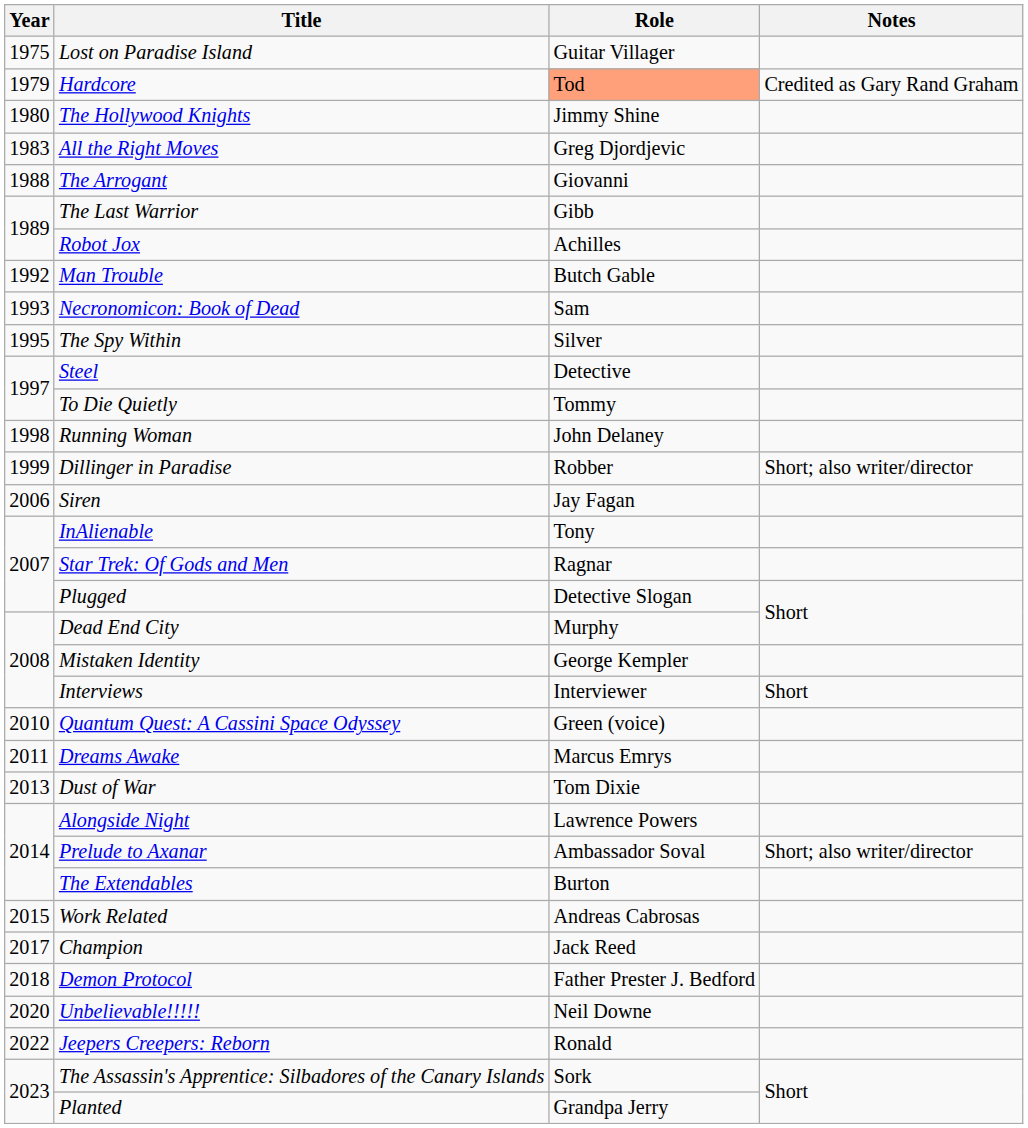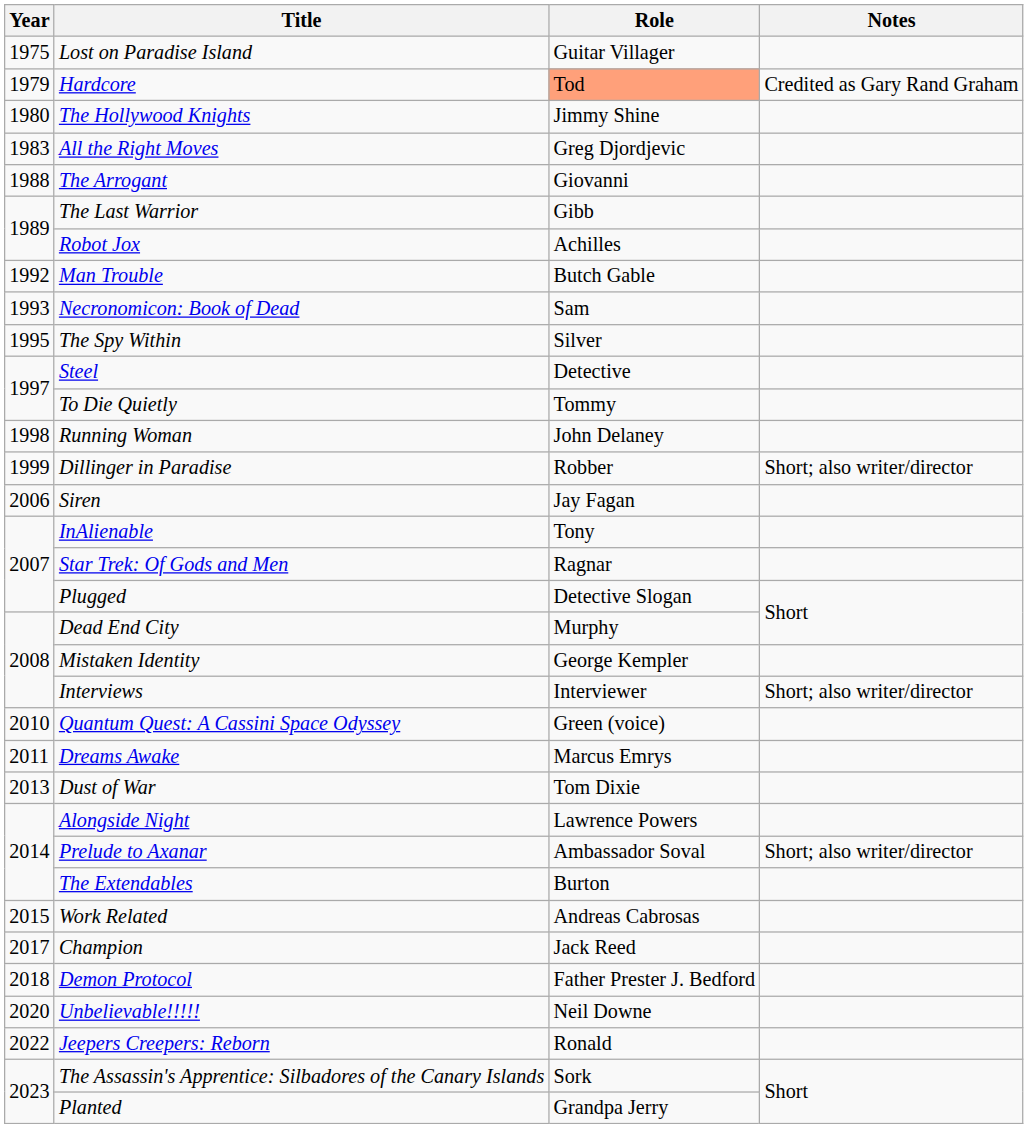 <table class="wikitable sortable">
 <tr>
 <th>Year</th>
 <th>Title</th>
 <th>Role</th>
 <th class="unsortable">Notes</th>
 </tr>
 <tr>
 <td>1975</td>
 <td><em>Lost on Paradise Island</em></td>
 <td>Guitar Villager</td>
 <td></td>
 </tr>
 <tr>
 <td>1979</td>
 <td><em><a href='#'>Hardcore</a></em></td>
 <td style="background: lightsalmon;">Tod</td>
 <td>Credited as Gary Rand Graham</td>
 </tr>
 <tr>
 <td>1980</td>
 <td data-sort-value="Hollywood Knights, The"><em><a href='#'>The Hollywood Knights</a></em></td>
 <td>Jimmy Shine</td>
 <td></td>
 </tr>
 <tr>
 <td>1983</td>
 <td><em><a href='#'>All the Right Moves</a></em></td>
 <td>Greg Djordjevic</td>
 <td></td>
 </tr>
 <tr>
 <td>1988</td>
 <td data-sort-value="Arrogant, The"><em><a href='#'>The Arrogant</a></em></td>
 <td>Giovanni</td>
 <td></td>
 </tr>
 <tr>
 <td rowspan=2>1989</td>
 <td data-sort-value="Last Warrior, The"><em>The Last Warrior</em></td>
 <td>Gibb</td>
 <td></td>
 </tr>
 <tr>
 <td><em><a href='#'>Robot Jox</a></em></td>
 <td>Achilles</td>
 <td></td>
 </tr>
 <tr>
 <td>1992</td>
 <td><em><a href='#'>Man Trouble</a></em></td>
 <td>Butch Gable</td>
 <td></td>
 </tr>
 <tr>
 <td>1993</td>
 <td><em><a href='#'>Necronomicon: Book of Dead</a></em></td>
 <td>Sam</td>
 <td></td>
 </tr>
 <tr>
 <td>1995</td>
 <td><em>The Spy Within</em></td>
 <td>Silver</td>
 <td></td>
 </tr>
 <tr>
 <td rowspan="2">1997</td>
 <td><em><a href='#'>Steel</a></em></td>
 <td>Detective</td>
 <td></td>
 </tr>
 <tr>
 <td><em>To Die Quietly</em></td>
 <td>Tommy</td>
 </tr>
 <tr>
 <td>1998</td>
 <td><em>Running Woman</em></td>
 <td>John Delaney</td>
 <td></td>
 </tr>
 <tr>
 <td>1999</td>
 <td><em>Dillinger in Paradise</em></td>
 <td>Robber</td>
 <td>Short; also writer/director</td>
 </tr>
 <tr>
 <td>2006</td>
 <td><em>Siren</em></td>
 <td>Jay Fagan</td>
 <td></td>
 </tr>
 <tr>
 <td rowspan="3">2007</td>
 <td><em><a href='#'>InAlienable</a></em></td>
 <td>Tony</td>
 <td></td>
 </tr>
 <tr>
 <td><em><a href='#'>Star Trek: Of Gods and Men</a></em></td>
 <td>Ragnar</td>
 <td></td>
 </tr>
 <tr>
 <td><em>Plugged</em></td>
 <td>Detective Slogan</td>
 <td rowspan="2">Short</td>
 </tr>
 <tr>
 <td rowspan="3">2008</td>
 <td><em>Dead End City</em></td>
 <td>Murphy</td>
 </tr>
 <tr>
 <td><em>Mistaken Identity</em></td>
 <td>George Kempler</td>
 <td></td>
 </tr>
 <tr>
 <td><em>Interviews</em></td>
 <td>Interviewer</td>
-<td>Short</td>
+<td>Short; also writer/director</td>
 </tr>
 <tr>
 <td>2010</td>
 <td><em><a href='#'>Quantum Quest: A Cassini Space Odyssey</a></em></td>
 <td>Green (voice)</td>
 <td></td>
 </tr>
 <tr>
 <td>2011</td>
 <td><em><a href='#'>Dreams Awake</a></em></td>
 <td>Marcus Emrys</td>
 <td></td>
 </tr>
 <tr>
 <td>2013</td>
 <td><em>Dust of War</em></td>
 <td>Tom Dixie</td>
 <td></td>
 </tr>
 <tr>
 <td rowspan="3">2014</td>
 <td><a href='#'><em>Alongside Night</em></a></td>
 <td>Lawrence Powers</td>
 <td></td>
 </tr>
 <tr>
 <td><em><a href='#'>Prelude to Axanar</a></em></td>
 <td>Ambassador Soval</td>
 <td>Short; also writer/director</td>
 </tr>
 <tr>
 <td data-sort-value="Extendables, The"><em><a href='#'>The Extendables</a></em></td>
 <td>Burton</td>
 <td></td>
 </tr>
 <tr>
 <td>2015</td>
 <td><em>Work Related</em></td>
 <td>Andreas Cabrosas</td>
 <td></td>
 </tr>
 <tr>
 <td>2017</td>
 <td><em>Champion</em></td>
 <td>Jack Reed</td>
 <td></td>
 </tr>
 <tr>
 <td>2018</td>
 <td><em><a href='#'>Demon Protocol</a></em></td>
 <td>Father Prester J. Bedford</td>
 <td></td>
 </tr>
 <tr>
 <td>2020</td>
 <td><em><a href='#'>Unbelievable!!!!!</a></em></td>
 <td>Neil Downe</td>
 <td></td>
 </tr>
 <tr>
 <td>2022</td>
 <td><em><a href='#'>Jeepers Creepers: Reborn</a></em></td>
 <td>Ronald</td>
 <td></td>
 </tr>
 <tr>
 <td rowspan="2">2023</td>
 <td><em>The Assassin's Apprentice: Silbadores of the Canary Islands</em></td>
 <td>Sork</td>
 <td rowspan="2">Short</td>
 </tr>
 <tr>
 <td><em>Planted</em></td>
 <td>Grandpa Jerry</td>
 </tr>
 </table>
